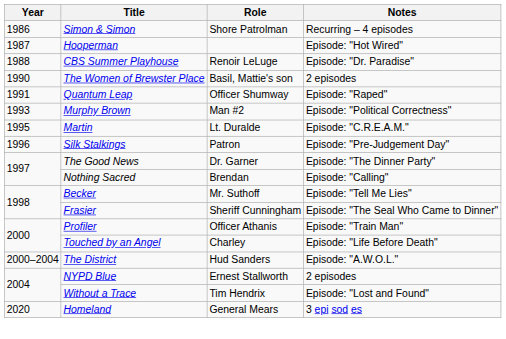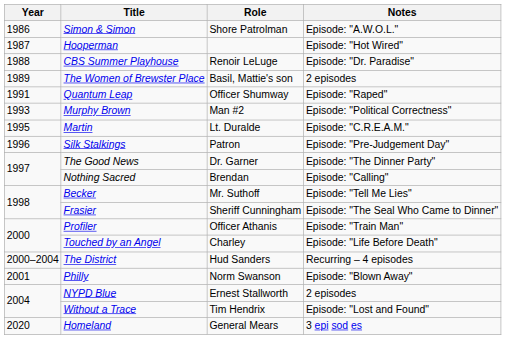 <table class="wikitable sortable">
 <tr>
 <th>Year</th>
 <th>Title</th>
 <th>Role</th>
 <th class="unsortable">Notes</th>
 </tr>
 <tr>
 <td>1986</td>
 <td><em><a href='#'>Simon & Simon</a></em></td>
 <td>Shore Patrolman</td>
-<td>Recurring – 4 episodes</td>
+<td>Episode: "A.W.O.L."</td>
 </tr>
 <tr>
 <td>1987</td>
 <td><em><a href='#'>Hooperman</a></em></td>
 <td></td>
 <td>Episode: "Hot Wired"</td>
 </tr>
 <tr>
 <td>1988</td>
 <td><em><a href='#'>CBS Summer Playhouse</a></em></td>
 <td>Renoir LeLuge</td>
 <td>Episode: "Dr. Paradise"</td>
 </tr>
 <tr>
-<td>1990</td>
+<td>1989</td>
 <td data-sort-value="Women of Brewster Place, The"><em><a href='#'>The Women of Brewster Place</a></em></td>
 <td>Basil, Mattie's son</td>
 <td>2 episodes</td>
 </tr>
 <tr>
 <td>1991</td>
 <td><em><a href='#'>Quantum Leap</a></em></td>
 <td>Officer Shumway</td>
 <td>Episode: "Raped"</td>
 </tr>
 <tr>
 <td>1993</td>
 <td><em><a href='#'>Murphy Brown</a></em></td>
 <td>Man #2</td>
 <td>Episode: "Political Correctness"</td>
 </tr>
 <tr>
 <td>1995</td>
 <td><em><a href='#'>Martin</a></em></td>
 <td>Lt. Duralde</td>
 <td>Episode: "C.R.E.A.M."</td>
 </tr>
 <tr>
 <td>1996</td>
 <td><em><a href='#'>Silk Stalkings</a></em></td>
 <td>Patron</td>
 <td>Episode: "Pre-Judgement Day"</td>
 </tr>
 <tr>
 <td rowspan=2>1997</td>
 <td data-sort-value="Good News, The"><em>The Good News</em></td>
 <td>Dr. Garner</td>
 <td>Episode: "The Dinner Party"</td>
 </tr>
 <tr>
 <td><em>Nothing Sacred</em></td>
 <td>Brendan</td>
 <td>Episode: "Calling"</td>
 </tr>
 <tr>
 <td rowspan=2>1998</td>
 <td><em><a href='#'>Becker</a></em></td>
 <td>Mr. Suthoff</td>
 <td>Episode: "Tell Me Lies"</td>
 </tr>
 <tr>
 <td><em><a href='#'>Frasier</a></em></td>
 <td>Sheriff Cunningham</td>
 <td>Episode: "The Seal Who Came to Dinner"</td>
 </tr>
 <tr>
 <td rowspan=2>2000</td>
 <td><em><a href='#'>Profiler</a></em></td>
 <td>Officer Athanis</td>
 <td>Episode: "Train Man"</td>
 </tr>
 <tr>
 <td><em><a href='#'>Touched by an Angel</a></em></td>
 <td>Charley</td>
 <td>Episode: "Life Before Death"</td>
 </tr>
 <tr>
 <td>2000–2004</td>
 <td data-sort-value="District, The"><em><a href='#'>The District</a></em></td>
 <td>Hud Sanders</td>
-<td>Episode: "A.W.O.L."</td>
+<td>Recurring – 4 episodes</td>
+</tr>
+<tr>
+<td>2001</td>
+<td><em><a href='#'>Philly</a></em></td>
+<td>Norm Swanson</td>
+<td>Episode: "Blown Away"</td>
 </tr>
 <tr>
 <td rowspan=2>2004</td>
 <td><em><a href='#'>NYPD Blue</a></em></td>
 <td>Ernest Stallworth</td>
 <td>2 episodes</td>
 </tr>
 <tr>
 <td><em><a href='#'>Without a Trace</a></em></td>
 <td>Tim Hendrix</td>
 <td>Episode: "Lost and Found"</td>
 </tr>
 <tr>
 <td>2020</td>
 <td><em><a href='#'>Homeland</a></em></td>
 <td>General Mears</td>
 <td>3 <a href='#'>epi</a> <a href='#'>sod</a> <a href='#'>es</a></td>
 </tr>
 </table>
